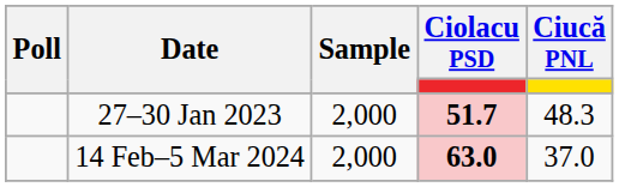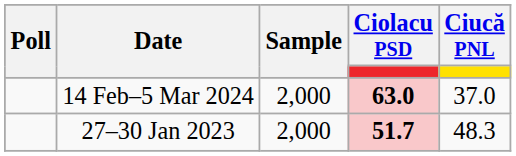 <table class="wikitable sortable" style="text-align:center;font-size:85%;line-height:14px;">
 <tr>
 <th rowspan="2">Poll</th>
 <th rowspan="2">Date</th>
 <th rowspan="2" style="width:35px;">Sample</th>
 <th class="unsortable" style="width:20px;"><a href='#'>Ciolacu</a><br><small><a href='#'>PSD</a></small></th>
 <th class="unsortable" style="width:20px;"><a href='#'>Ciucă</a><br><small><a href='#'>PNL</a></small></th>
 </tr>
 <tr>
 <th style="background:#ED262B; "></th>
 <th style="background:#ffe101; "></th>
 </tr>
 <tr>
 <td></td>
+<td>14 Feb–5 Mar 2024</td>
+<td>2,000</td>
+<td style="background:#f9c8ca"><strong>63.0</strong></td>
+<td>37.0</td>
+</tr>
+<tr>
+<td></td>
 <td>27–30 Jan 2023</td>
 <td>2,000</td>
 <td style="background:#f9c8ca"><strong>51.7</strong></td>
 <td>48.3</td>
 </tr>
-<tr>
-<td></td>
-<td>14 Feb–5 Mar 2024</td>
-<td>2,000</td>
-<td style="background:#f9c8ca"><strong>63.0</strong></td>
-<td>37.0</td>
-</tr>
 </table>
